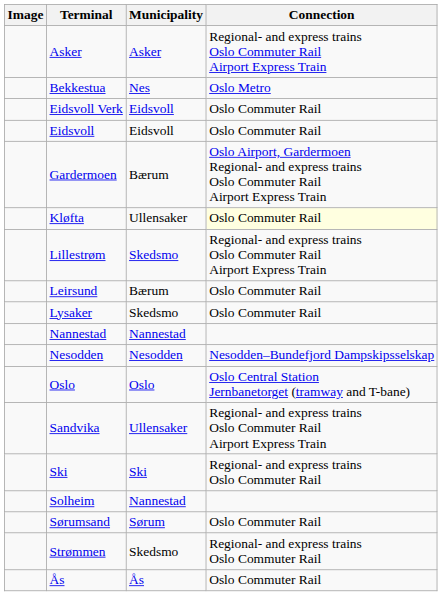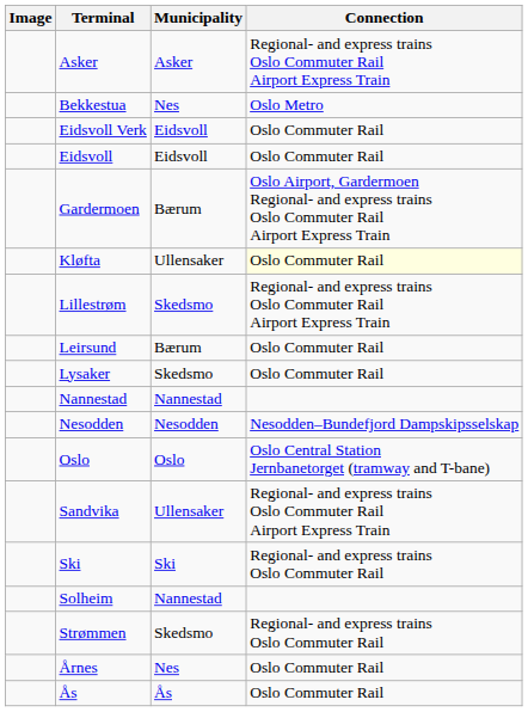 <table class=wikitable>
 <tr>
 <th>Image</th>
 <th>Terminal</th>
 <th>Municipality</th>
 <th>Connection</th>
 </tr>
 <tr>
 <td></td>
 <td><a href='#'>Asker</a></td>
 <td><a href='#'>Asker</a></td>
 <td>Regional- and express trains<br><a href='#'>Oslo Commuter Rail</a><br><a href='#'>Airport Express Train</a></td>
 </tr>
 <tr>
 <td></td>
 <td><a href='#'>Bekkestua</a></td>
 <td><a href='#'>Nes</a></td>
 <td><a href='#'>Oslo Metro</a> </td>
 </tr>
 <tr>
 <td></td>
 <td><a href='#'>Eidsvoll Verk</a></td>
 <td><a href='#'>Eidsvoll</a></td>
 <td>Oslo Commuter Rail</td>
 </tr>
 <tr>
 <td></td>
 <td><a href='#'>Eidsvoll</a></td>
 <td>Eidsvoll</td>
 <td>Oslo Commuter Rail</td>
 </tr>
 <tr>
 <td></td>
 <td><a href='#'>Gardermoen</a></td>
 <td>Bærum</td>
 <td><a href='#'>Oslo Airport, Gardermoen</a><br>Regional- and express trains<br>Oslo Commuter Rail<br>Airport Express Train</td>
 </tr>
 <tr>
 <td></td>
 <td><a href='#'>Kløfta</a></td>
 <td>Ullensaker</td>
 <td style="background: lightyellow;">Oslo Commuter Rail</td>
 </tr>
 <tr>
 <td></td>
 <td><a href='#'>Lillestrøm</a></td>
 <td><a href='#'>Skedsmo</a></td>
 <td>Regional- and express trains<br>Oslo Commuter Rail<br>Airport Express Train</td>
 </tr>
 <tr>
 <td></td>
 <td><a href='#'>Leirsund</a></td>
 <td>Bærum</td>
 <td>Oslo Commuter Rail</td>
 </tr>
 <tr>
 <td></td>
 <td><a href='#'>Lysaker</a></td>
 <td>Skedsmo</td>
 <td>Oslo Commuter Rail</td>
 </tr>
 <tr>
 <td></td>
 <td><a href='#'>Nannestad</a></td>
 <td><a href='#'>Nannestad</a></td>
 <td></td>
 </tr>
 <tr>
 <td></td>
 <td><a href='#'>Nesodden</a></td>
 <td><a href='#'>Nesodden</a></td>
 <td><a href='#'>Nesodden–Bundefjord Dampskipsselskap</a></td>
 </tr>
 <tr>
 <td></td>
 <td><a href='#'>Oslo</a></td>
 <td><a href='#'>Oslo</a></td>
 <td><a href='#'>Oslo Central Station</a><br><a href='#'>Jernbanetorget</a> (<a href='#'>tramway</a> and T-bane)</td>
 </tr>
 <tr>
 <td></td>
 <td><a href='#'>Sandvika</a></td>
 <td><a href='#'>Ullensaker</a></td>
 <td>Regional- and express trains<br>Oslo Commuter Rail<br>Airport Express Train</td>
 </tr>
 <tr>
 <td></td>
 <td><a href='#'>Ski</a></td>
 <td><a href='#'>Ski</a></td>
 <td>Regional- and express trains<br>Oslo Commuter Rail</td>
 </tr>
 <tr>
 <td></td>
 <td><a href='#'>Solheim</a></td>
 <td><a href='#'>Nannestad</a></td>
 <td></td>
 </tr>
 <tr>
 <td></td>
-<td><a href='#'>Sørumsand</a></td>
-<td><a href='#'>Sørum</a></td>
-<td>Oslo Commuter Rail</td>
+<td><a href='#'>Strømmen</a></td>
+<td>Skedsmo</td>
+<td>Regional- and express trains<br>Oslo Commuter Rail</td>
 </tr>
 <tr>
 <td></td>
-<td><a href='#'>Strømmen</a></td>
-<td>Skedsmo</td>
-<td>Regional- and express trains<br>Oslo Commuter Rail</td>
+<td><a href='#'>Årnes</a></td>
+<td><a href='#'>Nes</a></td>
+<td>Oslo Commuter Rail</td>
 </tr>
 <tr>
 <td></td>
 <td><a href='#'>Ås</a></td>
 <td><a href='#'>Ås</a></td>
 <td>Oslo Commuter Rail</td>
 </tr>
 </table>
